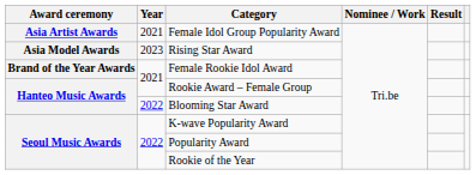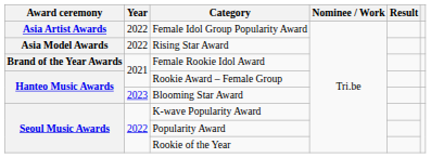 <table class="wikitable sortable plainrowheaders" style="text-align:center">
 <tr>
 <th scope="col">Award ceremony</th>
 <th scope="col">Year</th>
 <th scope="col">Category</th>
 <th scope="col">Nominee / Work</th>
 <th scope="col">Result</th>
 <th scope="col" class=unsortable></th>
 </tr>
 <tr>
 <th scope="row"><a href='#'>Asia Artist Awards</a></th>
-<td>2021</td>
+<td>2022</td>
 <td style="text-align:left">Female Idol Group Popularity Award</td>
 <td rowspan="8">Tri.be</td>
 <td></td>
 <td></td>
 </tr>
 <tr>
 <th scope="row">Asia Model Awards</th>
-<td>2023</td>
+<td>2022</td>
 <td style="text-align:left">Rising Star Award</td>
 <td></td>
 <td></td>
 </tr>
 <tr>
 <th scope="row">Brand of the Year Awards</th>
 <td rowspan="2">2021</td>
 <td style="text-align:left">Female Rookie Idol Award</td>
 <td></td>
 <td></td>
 </tr>
 <tr>
 <th scope="row" rowspan="2"><a href='#'>Hanteo Music Awards</a></th>
 <td style="text-align:left">Rookie Award – Female Group</td>
 <td></td>
 <td></td>
 </tr>
 <tr>
-<td><a href='#'>2022</a></td>
+<td><a href='#'>2023</a></td>
 <td style="text-align:left">Blooming Star Award</td>
 <td></td>
 <td></td>
 </tr>
 <tr>
 <th scope="row" rowspan="3"><a href='#'>Seoul Music Awards</a></th>
 <td rowspan="3"><a href='#'>2022</a></td>
 <td style="text-align:left">K-wave Popularity Award</td>
 <td></td>
 <td rowspan="3"></td>
 </tr>
 <tr>
 <td style="text-align:left">Popularity Award</td>
 <td></td>
 </tr>
 <tr>
 <td style="text-align:left">Rookie of the Year</td>
 <td></td>
 </tr>
 </table>
